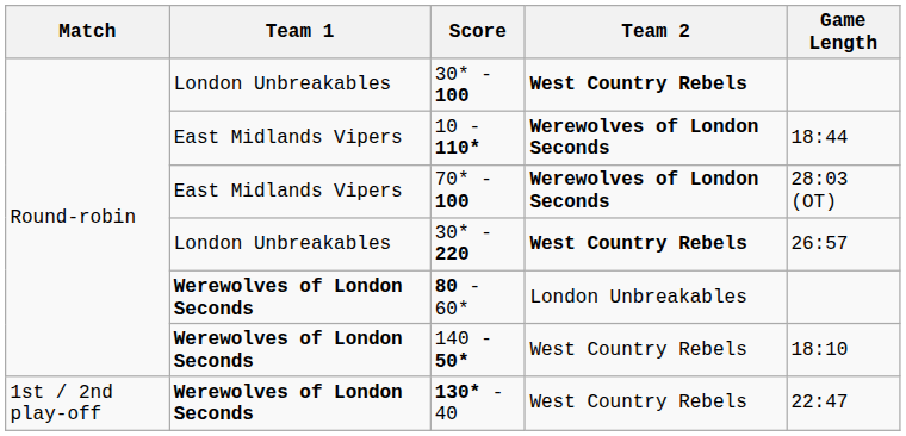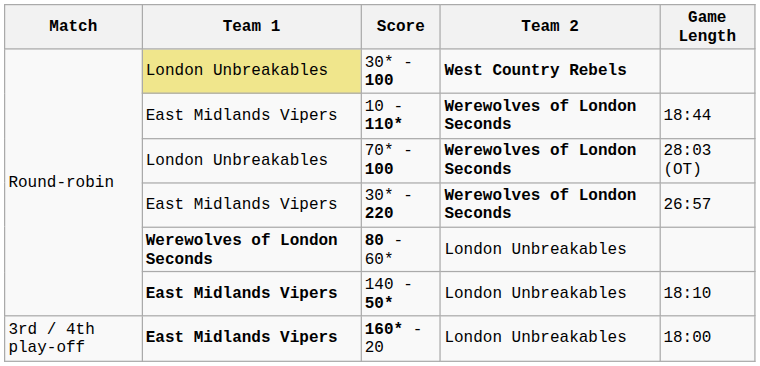 <table class="wikitable">
 <tr>
 <th>Match</th>
 <th>Team 1</th>
 <th>Score</th>
 <th>Team 2</th>
 <th>Game Length</th>
 </tr>
 <tr>
 <td rowspan="6">Round-robin</td>
-<td>London Unbreakables</td>
+<td style="background: khaki;">London Unbreakables</td>
 <td>30* - <strong>100</strong></td>
 <td><strong>West Country Rebels</strong></td>
 <td></td>
 </tr>
 <tr>
 <td>East Midlands Vipers</td>
 <td>10 - <strong>110*</strong></td>
 <td><strong>Werewolves of London Seconds</strong></td>
 <td>18:44</td>
 </tr>
 <tr>
-<td>East Midlands Vipers</td>
+<td>London Unbreakables</td>
 <td>70* - <strong>100</strong></td>
 <td><strong>Werewolves of London Seconds</strong></td>
 <td>28:03 (OT)</td>
 </tr>
 <tr>
-<td>London Unbreakables</td>
+<td>East Midlands Vipers</td>
 <td>30* - <strong>220</strong></td>
-<td><strong>West Country Rebels</strong></td>
+<td><strong>Werewolves of London Seconds</strong></td>
 <td>26:57</td>
 </tr>
 <tr>
 <td><strong>Werewolves of London Seconds</strong></td>
 <td><strong>80</strong> - 60*</td>
 <td>London Unbreakables</td>
 <td></td>
 </tr>
 <tr>
-<td><strong>Werewolves of London Seconds</strong></td>
+<td><strong>East Midlands Vipers</strong></td>
 <td>140 - <strong>50*</strong></td>
-<td>West Country Rebels</td>
+<td>London Unbreakables</td>
 <td>18:10</td>
 </tr>
 <tr>
-<td>1st / 2nd play-off</td>
-<td><strong>Werewolves of London Seconds</strong></td>
-<td><strong>130*</strong> - 40</td>
-<td>West Country Rebels</td>
-<td>22:47</td>
+<td>3rd / 4th play-off</td>
+<td><strong>East Midlands Vipers</strong></td>
+<td><strong>160*</strong> - 20</td>
+<td>London Unbreakables</td>
+<td>18:00</td>
 </tr>
 </table>
